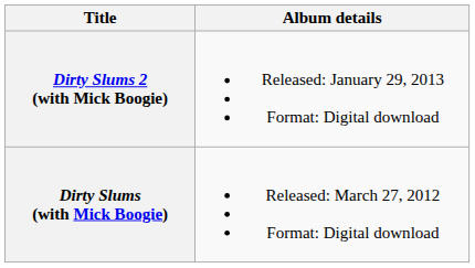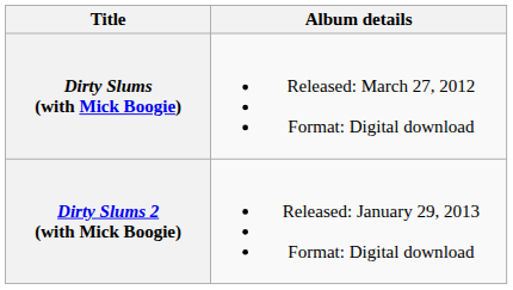 <table class="wikitable plainrowheaders" style="text-align:center;">
 <tr>
 <th scope="col" style="width:11em;">Title</th>
 <th scope="col" style="width:16em;">Album details</th>
 </tr>
 <tr>
+<th scope="row"><em>Dirty Slums</em><br><span>(with <a href='#'>Mick Boogie</a>)</span></th>
+<td><br><ul><li>Released: March 27, 2012</li><li></li><li>Format: Digital download</li></ul></td>
+</tr>
+<tr>
 <th scope="row"><em><a href='#'>Dirty Slums 2</a></em><br><span>(with Mick Boogie)</span></th>
 <td><br><ul><li>Released: January 29, 2013</li><li></li><li>Format: Digital download</li></ul></td>
 </tr>
-<tr>
-<th scope="row"><em>Dirty Slums</em><br><span>(with <a href='#'>Mick Boogie</a>)</span></th>
-<td><br><ul><li>Released: March 27, 2012</li><li></li><li>Format: Digital download</li></ul></td>
-</tr>
 </table>
